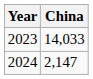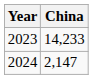 <table class="wikitable">
 <tr>
 <th>Year</th>
 <th>China</th>
 </tr>
 <tr>
 <td>2023</td>
-<td>14,033</td>
+<td>14,233</td>
 </tr>
 <tr>
 <td>2024</td>
 <td>2,147</td>
 </tr>
 </table>
